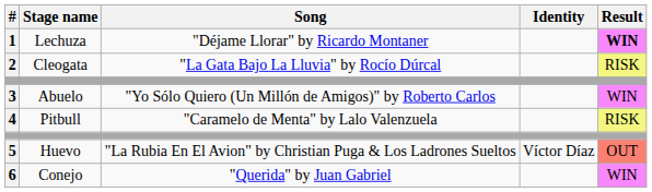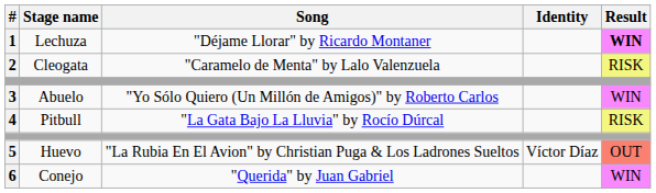 <table class="wikitable plainrowheaders" style="text-align: center;">
 <tr>
 <th>#</th>
 <th>Stage name</th>
 <th>Song</th>
 <th>Identity</th>
 <th>Result</th>
 </tr>
 <tr>
 <th>1</th>
 <td>Lechuza</td>
 <td>"Déjame Llorar" by <a href='#'>Ricardo Montaner</a></td>
 <td></td>
 <td bgcolor=#F888FD><strong>WIN</strong></td>
 </tr>
 <tr>
 <th>2</th>
 <td>Cleogata</td>
-<td>"<a href='#'>La Gata Bajo La Lluvia</a>" by <a href='#'>Rocío Dúrcal</a></td>
+<td>"Caramelo de Menta" by Lalo Valenzuela</td>
 <td></td>
 <td bgcolor=#F3F781>RISK</td>
 </tr>
 <tr>
 <td colspan="5" style="background:darkgray"></td>
 </tr>
 <tr>
 <th>3</th>
 <td>Abuelo</td>
 <td>"Yo Sólo Quiero (Un Millón de Amigos)" by <a href='#'>Roberto Carlos</a></td>
 <td></td>
 <td bgcolor=#F888FD>WIN</td>
 </tr>
 <tr>
 <th>4</th>
 <td>Pitbull</td>
-<td>"Caramelo de Menta" by Lalo Valenzuela</td>
+<td>"<a href='#'>La Gata Bajo La Lluvia</a>" by <a href='#'>Rocío Dúrcal</a></td>
 <td></td>
 <td bgcolor=#F3F781>RISK</td>
 </tr>
 <tr>
 <td colspan="5" style="background:darkgray"></td>
 </tr>
 <tr>
 <th>5</th>
 <td>Huevo</td>
 <td>"La Rubia En El Avion" by Christian Puga & Los Ladrones Sueltos</td>
 <td>Víctor Díaz</td>
 <td bgcolor=salmon>OUT</td>
 </tr>
 <tr>
 <th>6</th>
 <td>Conejo</td>
 <td>"<a href='#'>Querida</a>" by <a href='#'>Juan Gabriel</a></td>
 <td></td>
 <td bgcolor=#F888FD>WIN</td>
 </tr>
 </table>
